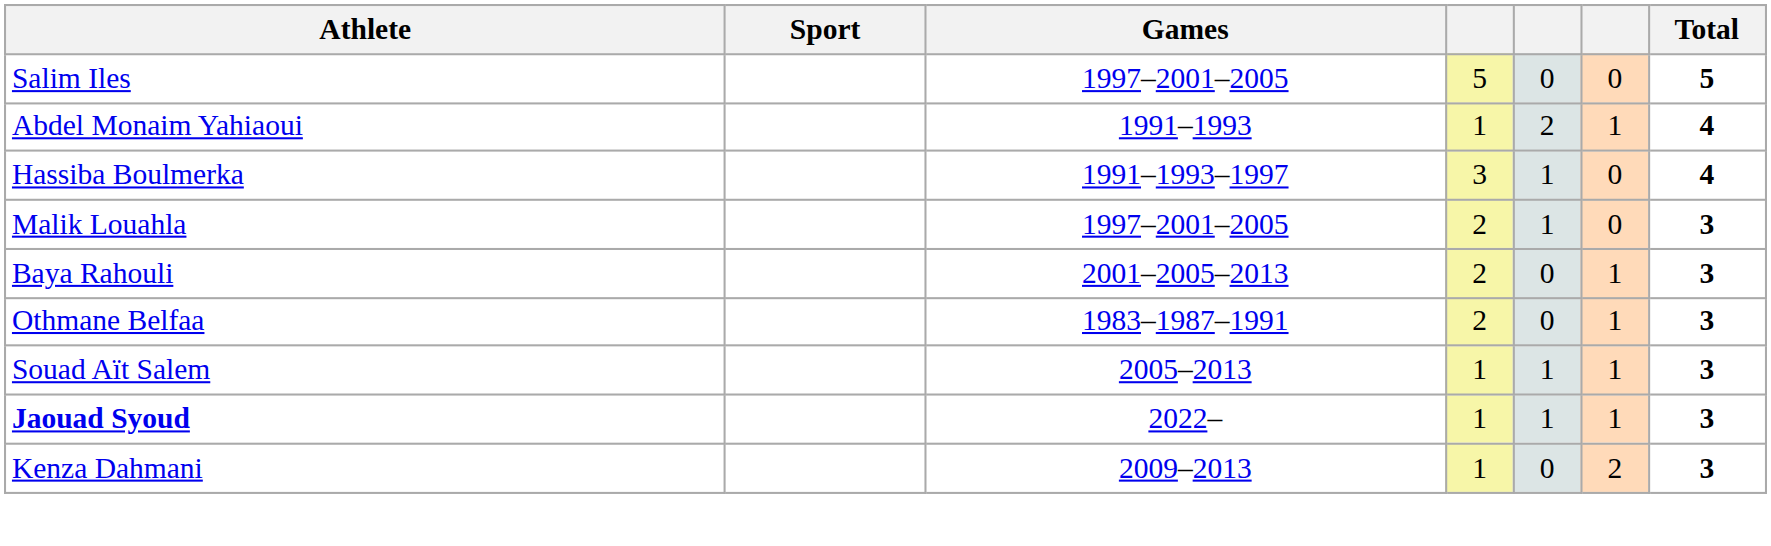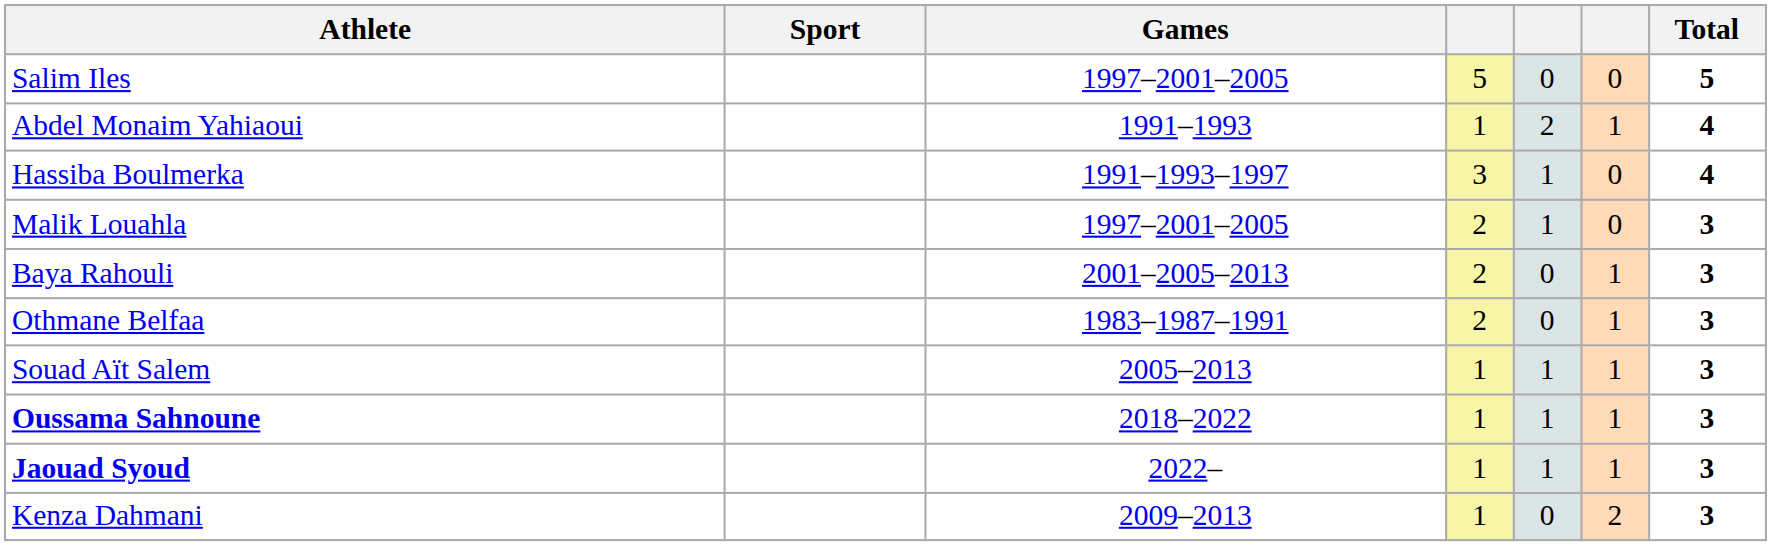 <table class="wikitable" width=68% style="font-size:90%; text-align:center;">
 <tr>
 <th width:150>Athlete</th>
 <th width:150>Sport</th>
 <th width:100>Games</th>
 <th></th>
 <th></th>
 <th></th>
 <th width=50>Total</th>
 </tr>
 <tr align="center" valign="middle" bgcolor="#FFFFFF">
 <td align=left><a href='#'>Salim Iles</a></td>
 <td align=left></td>
 <td><a href='#'>1997</a>–<a href='#'>2001</a>–<a href='#'>2005</a></td>
 <td style="background:#F7F6A8;">5</td>
 <td style="background:#DCE5E5;">0</td>
 <td style="background:#FFDAB9;">0</td>
 <td><strong>5</strong></td>
 </tr>
 <tr align="center" valign="middle" bgcolor="#FFFFFF">
 <td align=left><a href='#'>Abdel Monaim Yahiaoui</a></td>
 <td align=left></td>
 <td><a href='#'>1991</a>–<a href='#'>1993</a></td>
 <td style="background:#F7F6A8;">1</td>
 <td style="background:#DCE5E5;">2</td>
 <td style="background:#FFDAB9;">1</td>
 <td><strong>4</strong></td>
 </tr>
 <tr align="center" valign="middle" bgcolor="#FFFFFF">
 <td align=left><a href='#'>Hassiba Boulmerka</a></td>
 <td align=left></td>
 <td><a href='#'>1991</a>–<a href='#'>1993</a>–<a href='#'>1997</a></td>
 <td style="background:#F7F6A8;">3</td>
 <td style="background:#DCE5E5;">1</td>
 <td style="background:#FFDAB9;">0</td>
 <td><strong>4</strong></td>
 </tr>
 <tr align="center" valign="middle" bgcolor="#FFFFFF">
 <td align=left><a href='#'>Malik Louahla</a></td>
 <td align=left></td>
 <td><a href='#'>1997</a>–<a href='#'>2001</a>–<a href='#'>2005</a></td>
 <td style="background:#F7F6A8;">2</td>
 <td style="background:#DCE5E5;">1</td>
 <td style="background:#FFDAB9;">0</td>
 <td><strong>3</strong></td>
 </tr>
 <tr align="center" valign="middle" bgcolor="#FFFFFF">
 <td align=left><a href='#'>Baya Rahouli</a></td>
 <td align=left></td>
 <td><a href='#'>2001</a>–<a href='#'>2005</a>–<a href='#'>2013</a></td>
 <td style="background:#F7F6A8;">2</td>
 <td style="background:#DCE5E5;">0</td>
 <td style="background:#FFDAB9;">1</td>
 <td><strong>3</strong></td>
 </tr>
 <tr align="center" valign="middle" bgcolor="#FFFFFF">
 <td align=left><a href='#'>Othmane Belfaa</a></td>
 <td align=left></td>
 <td><a href='#'>1983</a>–<a href='#'>1987</a>–<a href='#'>1991</a></td>
 <td style="background:#F7F6A8;">2</td>
 <td style="background:#DCE5E5;">0</td>
 <td style="background:#FFDAB9;">1</td>
 <td><strong>3</strong></td>
 </tr>
 <tr align="center" valign="middle" bgcolor="#FFFFFF">
 <td align=left><a href='#'>Souad Aït Salem</a></td>
 <td align=left></td>
 <td><a href='#'>2005</a>–<a href='#'>2013</a></td>
 <td style="background:#F7F6A8;">1</td>
 <td style="background:#DCE5E5;">1</td>
 <td style="background:#FFDAB9;">1</td>
 <td><strong>3</strong></td>
 </tr>
 <tr align="center" valign="middle" bgcolor="#FFFFFF">
+<td align=left><strong><a href='#'>Oussama Sahnoune</a></strong></td>
+<td align=left></td>
+<td><a href='#'>2018</a>–<a href='#'>2022</a></td>
+<td style="background:#F7F6A8;">1</td>
+<td style="background:#DCE5E5;">1</td>
+<td style="background:#FFDAB9;">1</td>
+<td><strong>3</strong></td>
+</tr>
+<tr align="center" valign="middle" bgcolor="#FFFFFF">
 <td align=left><strong><a href='#'>Jaouad Syoud</a></strong></td>
 <td align=left></td>
 <td><a href='#'>2022</a>–</td>
 <td style="background:#F7F6A8;">1</td>
 <td style="background:#DCE5E5;">1</td>
 <td style="background:#FFDAB9;">1</td>
 <td><strong>3</strong></td>
 </tr>
 <tr align="center" valign="middle" bgcolor="#FFFFFF">
 <td align=left><a href='#'>Kenza Dahmani</a></td>
 <td align=left></td>
 <td><a href='#'>2009</a>–<a href='#'>2013</a></td>
 <td style="background:#F7F6A8;">1</td>
 <td style="background:#DCE5E5;">0</td>
 <td style="background:#FFDAB9;">2</td>
 <td><strong>3</strong></td>
 </tr>
 </table>
